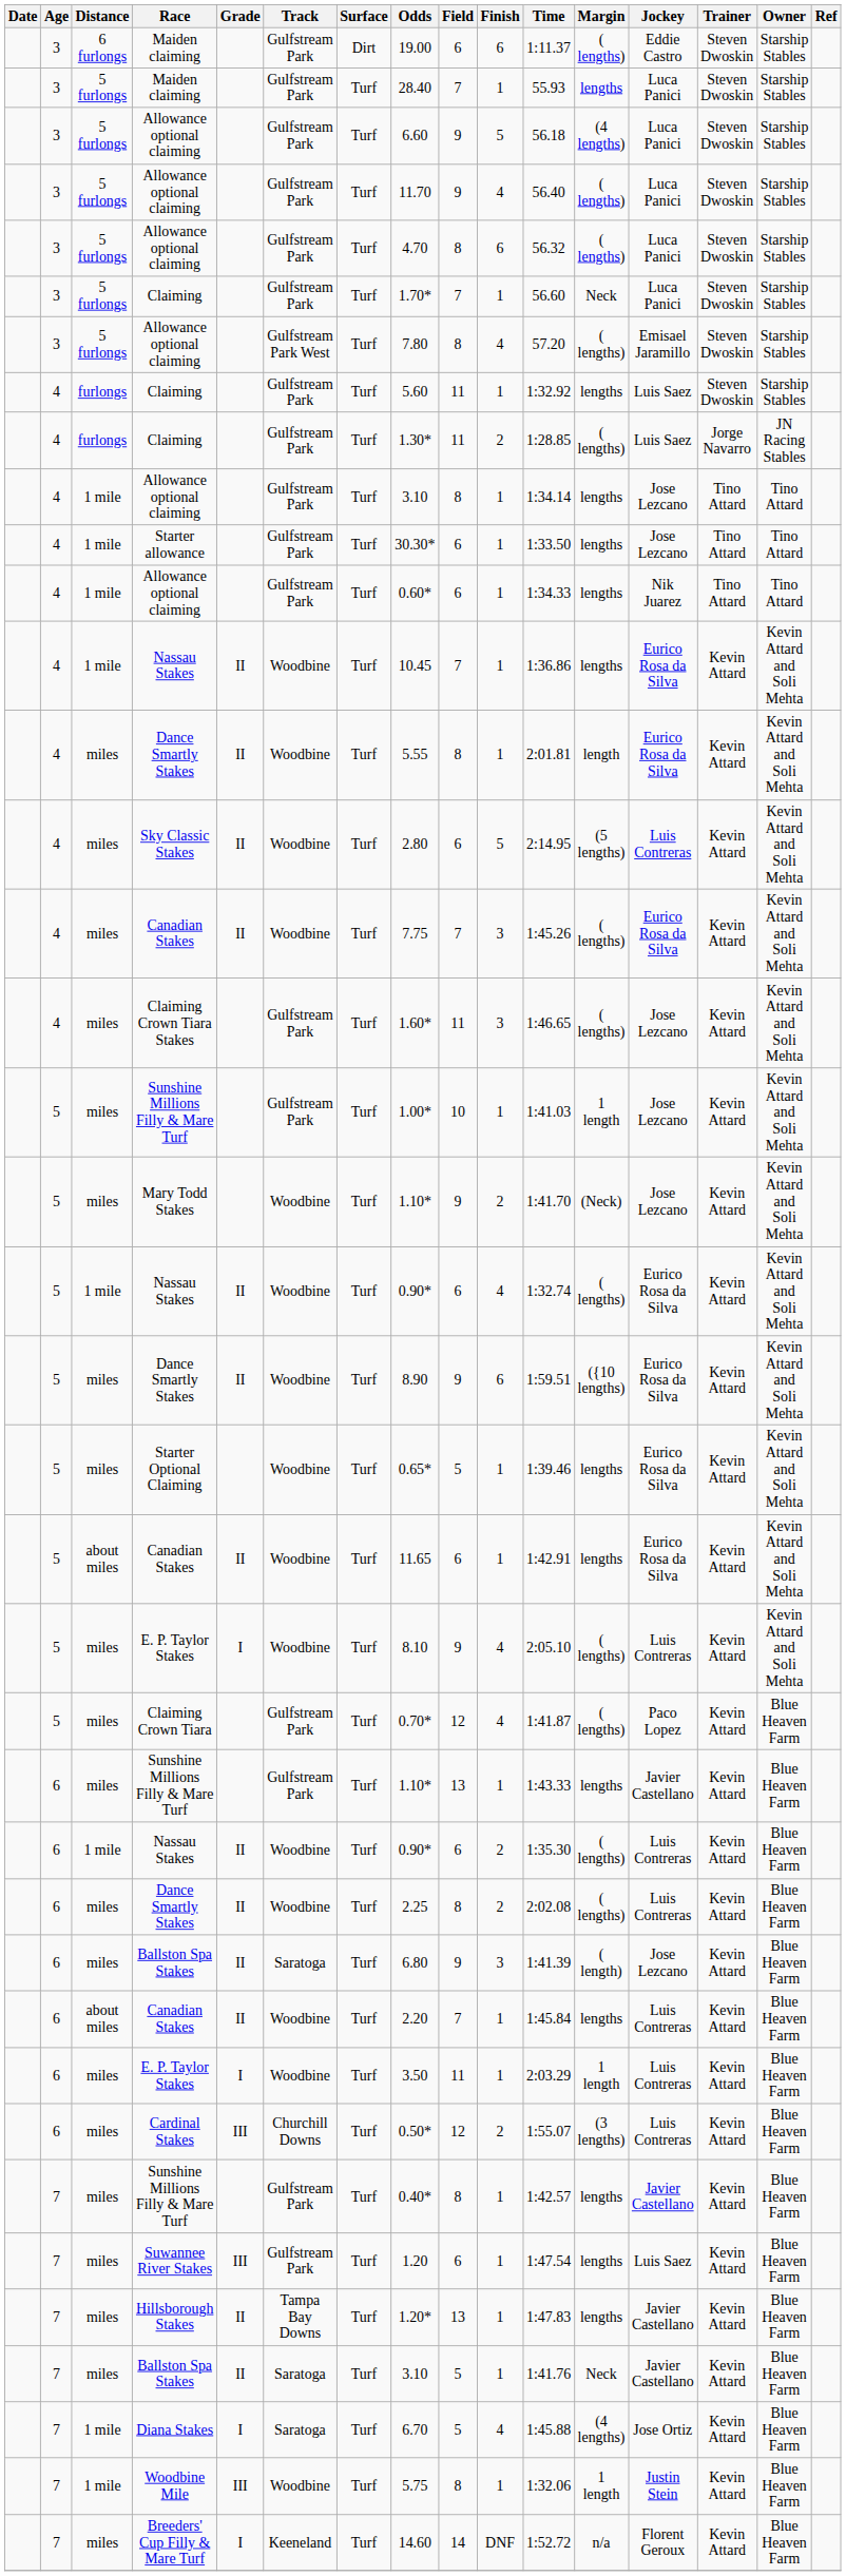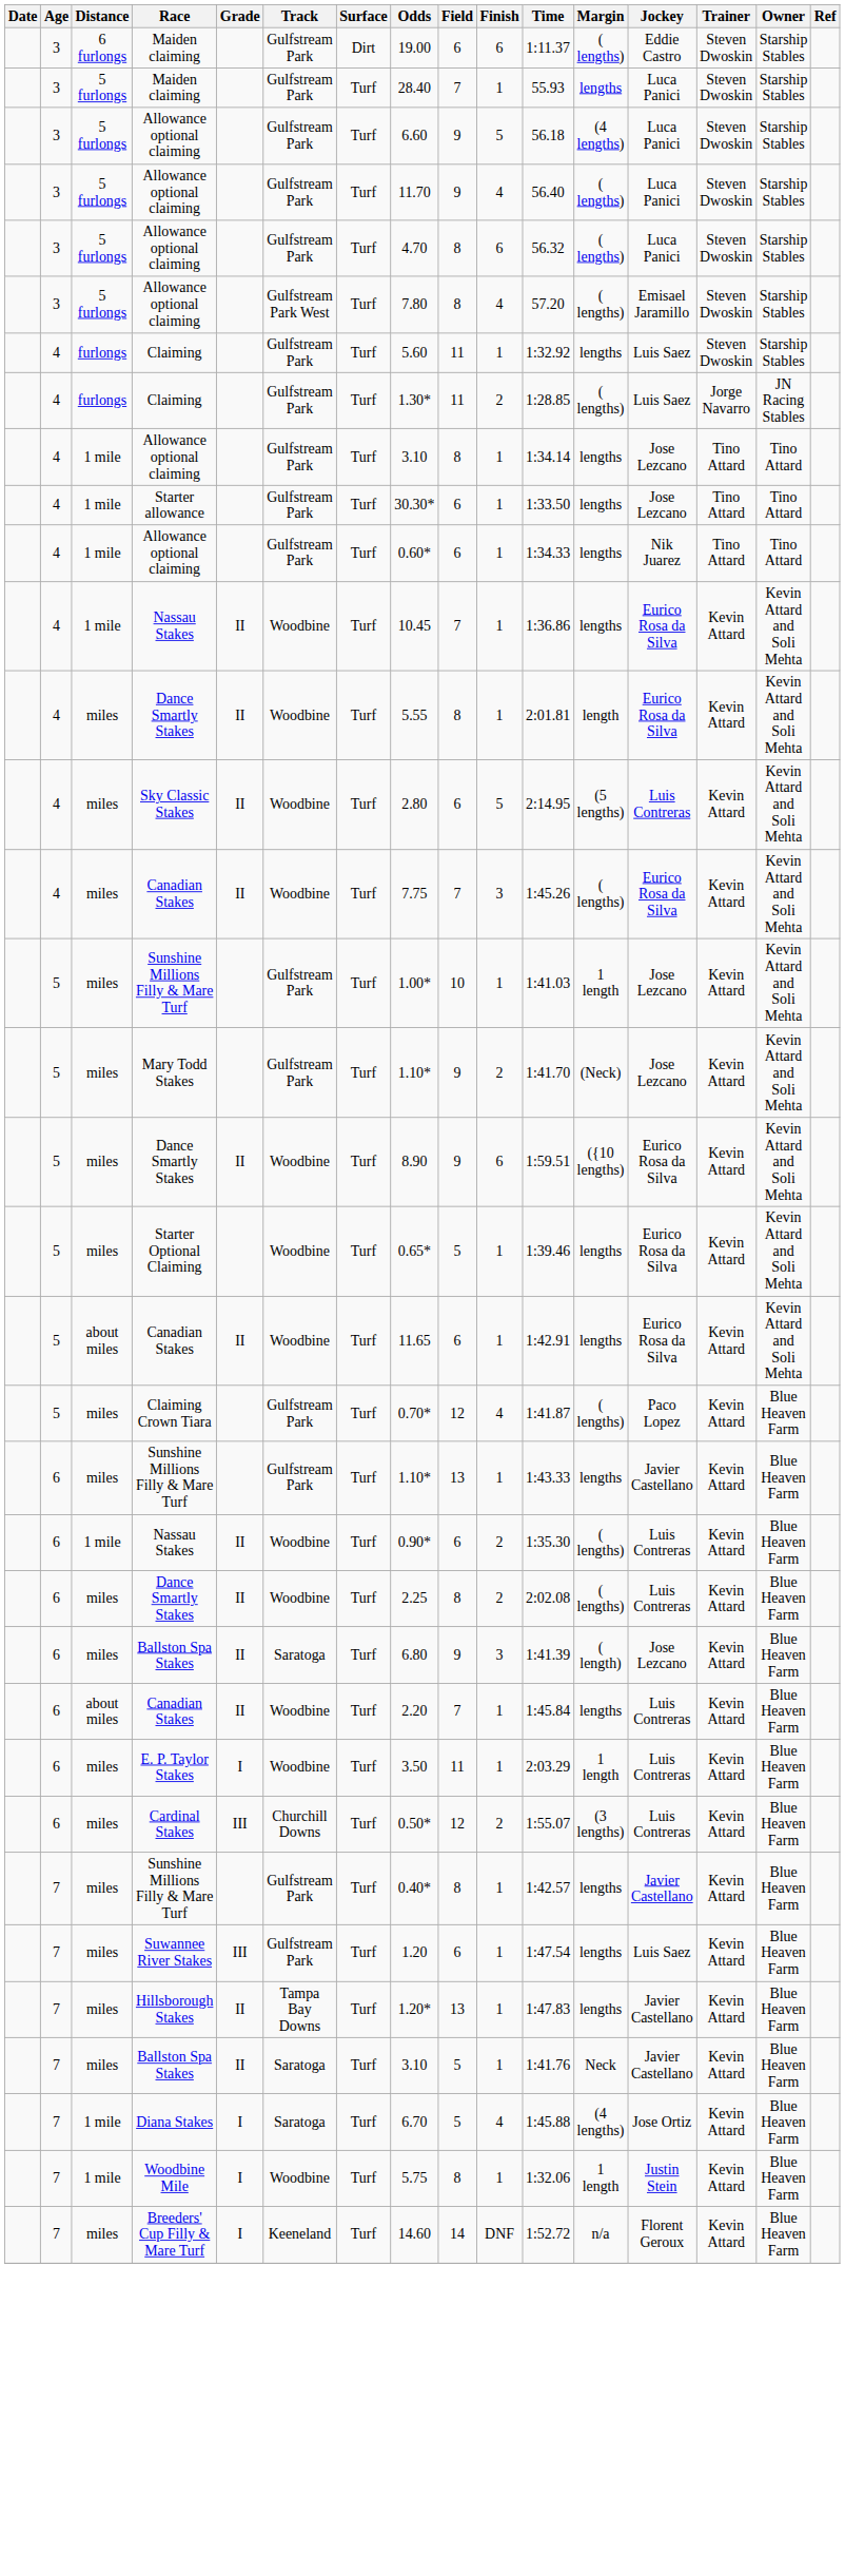 <table class = "wikitable sortable" style="text-align:center; width:95%">
 <tr>
 <th scope="col">Date</th>
 <th scope="col">Age</th>
 <th scope="col">Distance</th>
 <th scope="col">Race</th>
 <th scope="col">Grade</th>
 <th scope="col">Track</th>
 <th scope="col">Surface</th>
 <th scope="col">Odds</th>
 <th scope="col">Field</th>
 <th scope="col">Finish</th>
 <th scope="col">Time</th>
 <th scope="col">Margin</th>
 <th scope="col">Jockey</th>
 <th scope="col">Trainer</th>
 <th scope="col">Owner</th>
 <th scope="col" class="unsortable">Ref</th>
 </tr>
 <tr>
 <td></td>
 <td>3</td>
 <td> 6 <a href='#'>furlongs</a></td>
 <td>Maiden claiming</td>
 <td></td>
 <td>Gulfstream Park</td>
 <td>Dirt</td>
 <td>19.00</td>
 <td>6</td>
 <td>6</td>
 <td>1:11.37</td>
 <td>( <a href='#'>lengths</a>)</td>
 <td>Eddie Castro</td>
 <td>Steven Dwoskin</td>
 <td>Starship Stables</td>
 <td></td>
 </tr>
 <tr>
 <td></td>
 <td>3</td>
 <td> 5 <a href='#'>furlongs</a></td>
 <td>Maiden claiming</td>
 <td></td>
 <td>Gulfstream Park</td>
 <td>Turf</td>
 <td>28.40</td>
 <td>7</td>
 <td>1</td>
 <td>55.93</td>
 <td> <a href='#'>lengths</a></td>
 <td>Luca Panici</td>
 <td>Steven Dwoskin</td>
 <td>Starship Stables</td>
 <td></td>
 </tr>
 <tr>
 <td></td>
 <td>3</td>
 <td> 5 <a href='#'>furlongs</a></td>
 <td>Allowance optional claiming</td>
 <td></td>
 <td>Gulfstream Park</td>
 <td>Turf</td>
 <td>6.60</td>
 <td>9</td>
 <td>5</td>
 <td>56.18</td>
 <td>(4 <a href='#'>lengths</a>)</td>
 <td>Luca Panici</td>
 <td>Steven Dwoskin</td>
 <td>Starship Stables</td>
 <td></td>
 </tr>
 <tr>
 <td></td>
 <td>3</td>
 <td> 5 <a href='#'>furlongs</a></td>
 <td>Allowance optional claiming</td>
 <td></td>
 <td>Gulfstream Park</td>
 <td>Turf</td>
 <td>11.70</td>
 <td>9</td>
 <td>4</td>
 <td>56.40</td>
 <td>( <a href='#'>lengths</a>)</td>
 <td>Luca Panici</td>
 <td>Steven Dwoskin</td>
 <td>Starship Stables</td>
 <td></td>
 </tr>
 <tr>
 <td></td>
 <td>3</td>
 <td> 5 <a href='#'>furlongs</a></td>
 <td>Allowance optional claiming</td>
 <td></td>
 <td>Gulfstream Park</td>
 <td>Turf</td>
 <td>4.70</td>
 <td>8</td>
 <td>6</td>
 <td>56.32</td>
 <td>( <a href='#'>lengths</a>)</td>
-<td>Luca Panici</td>
-<td>Steven Dwoskin</td>
-<td>Starship Stables</td>
-<td></td>
-</tr>
-<tr>
-<td></td>
-<td>3</td>
-<td> 5 <a href='#'>furlongs</a></td>
-<td>Claiming</td>
-<td></td>
-<td>Gulfstream Park</td>
-<td>Turf</td>
-<td>1.70*</td>
-<td>7</td>
-<td>1</td>
-<td>56.60</td>
-<td>Neck</td>
 <td>Luca Panici</td>
 <td>Steven Dwoskin</td>
 <td>Starship Stables</td>
 <td></td>
 </tr>
 <tr>
 <td></td>
 <td>3</td>
 <td> 5 <a href='#'>furlongs</a></td>
 <td>Allowance optional claiming</td>
 <td></td>
 <td>Gulfstream Park West</td>
 <td>Turf</td>
 <td>7.80</td>
 <td>8</td>
 <td>4</td>
 <td>57.20</td>
 <td>( lengths)</td>
 <td>Emisael Jaramillo</td>
 <td>Steven Dwoskin</td>
 <td>Starship Stables</td>
 <td></td>
 </tr>
 <tr>
 <td></td>
 <td>4</td>
 <td>  <a href='#'>furlongs</a></td>
 <td>Claiming</td>
 <td></td>
 <td>Gulfstream Park</td>
 <td>Turf</td>
 <td>5.60</td>
 <td>11</td>
 <td>1</td>
 <td>1:32.92</td>
 <td> lengths</td>
 <td>Luis Saez</td>
 <td>Steven Dwoskin</td>
 <td>Starship Stables</td>
 <td></td>
 </tr>
 <tr>
 <td></td>
 <td>4</td>
 <td>  <a href='#'>furlongs</a></td>
 <td>Claiming</td>
 <td></td>
 <td>Gulfstream Park</td>
 <td>Turf</td>
 <td>1.30*</td>
 <td>11</td>
 <td>2</td>
 <td>1:28.85</td>
 <td>( lengths)</td>
 <td>Luis Saez</td>
 <td>Jorge Navarro</td>
 <td>JN Racing Stables</td>
 <td></td>
 </tr>
 <tr>
 <td></td>
 <td>4</td>
 <td> 1 mile</td>
 <td>Allowance optional claiming</td>
 <td></td>
 <td>Gulfstream Park</td>
 <td>Turf</td>
 <td>3.10</td>
 <td>8</td>
 <td>1</td>
 <td>1:34.14</td>
 <td> lengths</td>
 <td>Jose Lezcano</td>
 <td>Tino Attard</td>
 <td>Tino Attard</td>
 <td></td>
 </tr>
 <tr>
 <td></td>
 <td>4</td>
 <td> 1 mile</td>
 <td>Starter allowance</td>
 <td></td>
 <td>Gulfstream Park</td>
 <td>Turf</td>
 <td>30.30*</td>
 <td>6</td>
 <td>1</td>
 <td>1:33.50</td>
 <td> lengths</td>
 <td>Jose Lezcano</td>
 <td>Tino Attard</td>
 <td>Tino Attard</td>
 <td></td>
 </tr>
 <tr>
 <td></td>
 <td>4</td>
 <td> 1 mile</td>
 <td>Allowance optional claiming</td>
 <td></td>
 <td>Gulfstream Park</td>
 <td>Turf</td>
 <td>0.60*</td>
 <td>6</td>
 <td>1</td>
 <td>1:34.33</td>
 <td> lengths</td>
 <td>Nik Juarez</td>
 <td>Tino Attard</td>
 <td>Tino Attard</td>
 <td></td>
 </tr>
 <tr>
 <td></td>
 <td>4</td>
 <td> 1 mile</td>
 <td><a href='#'>Nassau Stakes</a></td>
 <td>II</td>
 <td>Woodbine</td>
 <td>Turf</td>
 <td>10.45</td>
 <td>7</td>
 <td>1</td>
 <td>1:36.86</td>
 <td> lengths</td>
 <td><a href='#'>Eurico Rosa da Silva</a></td>
 <td>Kevin Attard</td>
 <td>Kevin Attard and Soli Mehta</td>
 <td></td>
 </tr>
 <tr>
 <td></td>
 <td>4</td>
 <td>  miles</td>
 <td><a href='#'>Dance Smartly Stakes</a></td>
 <td>II</td>
 <td>Woodbine</td>
 <td>Turf</td>
 <td>5.55</td>
 <td>8</td>
 <td>1</td>
 <td>2:01.81</td>
 <td> length</td>
 <td><a href='#'>Eurico Rosa da Silva</a></td>
 <td>Kevin Attard</td>
 <td>Kevin Attard and Soli Mehta</td>
 <td></td>
 </tr>
 <tr>
 <td></td>
 <td>4</td>
 <td>  miles</td>
 <td><a href='#'>Sky Classic Stakes</a></td>
 <td>II</td>
 <td>Woodbine</td>
 <td>Turf</td>
 <td>2.80</td>
 <td>6</td>
 <td>5</td>
 <td>2:14.95</td>
 <td>(5 lengths)</td>
 <td><a href='#'>Luis Contreras</a></td>
 <td>Kevin Attard</td>
 <td>Kevin Attard and Soli Mehta</td>
 <td></td>
 </tr>
 <tr>
 <td></td>
 <td>4</td>
 <td>  miles</td>
 <td><a href='#'>Canadian Stakes</a></td>
 <td>II</td>
 <td>Woodbine</td>
 <td>Turf</td>
 <td>7.75</td>
 <td>7</td>
 <td>3</td>
 <td>1:45.26</td>
 <td>( lengths)</td>
 <td><a href='#'>Eurico Rosa da Silva</a></td>
 <td>Kevin Attard</td>
 <td>Kevin Attard and Soli Mehta</td>
 <td></td>
 </tr>
 <tr>
 <td></td>
-<td>4</td>
-<td>  miles</td>
-<td>Claiming Crown Tiara Stakes</td>
-<td></td>
-<td>Gulfstream Park</td>
-<td>Turf</td>
-<td>1.60*</td>
-<td>11</td>
-<td>3</td>
-<td>1:46.65</td>
-<td>( lengths)</td>
-<td>Jose Lezcano</td>
-<td>Kevin Attard</td>
-<td>Kevin Attard and Soli Mehta</td>
-<td></td>
-</tr>
-<tr>
-<td></td>
 <td>5</td>
 <td>  miles</td>
 <td><a href='#'>Sunshine Millions Filly & Mare Turf</a></td>
 <td></td>
 <td>Gulfstream Park</td>
 <td>Turf</td>
 <td>1.00*</td>
 <td>10</td>
 <td>1</td>
 <td>1:41.03</td>
 <td>1 length</td>
 <td>Jose Lezcano</td>
 <td>Kevin Attard</td>
 <td>Kevin Attard and Soli Mehta</td>
 <td></td>
 </tr>
 <tr>
 <td></td>
 <td>5</td>
 <td>  miles</td>
 <td>Mary Todd Stakes</td>
 <td></td>
-<td>Woodbine</td>
+<td>Gulfstream Park</td>
 <td>Turf</td>
 <td>1.10*</td>
 <td>9</td>
 <td>2</td>
 <td>1:41.70</td>
 <td>(Neck)</td>
 <td>Jose Lezcano</td>
-<td>Kevin Attard</td>
-<td>Kevin Attard and Soli Mehta</td>
-<td></td>
-</tr>
-<tr>
-<td></td>
-<td>5</td>
-<td> 1 mile</td>
-<td>Nassau Stakes</td>
-<td>II</td>
-<td>Woodbine</td>
-<td>Turf</td>
-<td>0.90*</td>
-<td>6</td>
-<td>4</td>
-<td>1:32.74</td>
-<td>( lengths)</td>
-<td>Eurico Rosa da Silva</td>
 <td>Kevin Attard</td>
 <td>Kevin Attard and Soli Mehta</td>
 <td></td>
 </tr>
 <tr>
 <td></td>
 <td>5</td>
 <td>  miles</td>
 <td>Dance Smartly Stakes</td>
 <td>II</td>
 <td>Woodbine</td>
 <td>Turf</td>
 <td>8.90</td>
 <td>9</td>
 <td>6</td>
 <td>1:59.51</td>
 <td>({10 lengths)</td>
 <td>Eurico Rosa da Silva</td>
 <td>Kevin Attard</td>
 <td>Kevin Attard and Soli Mehta</td>
 <td></td>
 </tr>
 <tr>
 <td></td>
 <td>5</td>
 <td>  miles</td>
 <td>Starter Optional Claiming</td>
 <td></td>
 <td>Woodbine</td>
 <td>Turf</td>
 <td>0.65*</td>
 <td>5</td>
 <td>1</td>
 <td>1:39.46</td>
 <td> lengths</td>
 <td>Eurico Rosa da Silva</td>
 <td>Kevin Attard</td>
 <td>Kevin Attard and Soli Mehta</td>
 <td></td>
 </tr>
 <tr>
 <td></td>
 <td>5</td>
 <td> about  miles</td>
 <td>Canadian Stakes</td>
 <td> II</td>
 <td>Woodbine</td>
 <td>Turf</td>
 <td>11.65</td>
 <td>6</td>
 <td>1</td>
 <td>1:42.91</td>
 <td> lengths</td>
 <td>Eurico Rosa da Silva</td>
-<td>Kevin Attard</td>
-<td>Kevin Attard and Soli Mehta</td>
-<td></td>
-</tr>
-<tr>
-<td></td>
-<td>5</td>
-<td>  miles</td>
-<td>E. P. Taylor Stakes</td>
-<td>I</td>
-<td>Woodbine</td>
-<td>Turf</td>
-<td>8.10</td>
-<td>9</td>
-<td>4</td>
-<td>2:05.10</td>
-<td>( lengths)</td>
-<td>Luis Contreras</td>
 <td>Kevin Attard</td>
 <td>Kevin Attard and Soli Mehta</td>
 <td></td>
 </tr>
 <tr>
 <td></td>
 <td>5</td>
 <td>  miles</td>
 <td>Claiming Crown Tiara</td>
 <td></td>
 <td>Gulfstream Park</td>
 <td>Turf</td>
 <td>0.70*</td>
 <td>12</td>
 <td>4</td>
 <td>1:41.87</td>
 <td>( lengths)</td>
 <td>Paco Lopez</td>
 <td>Kevin Attard</td>
 <td>Blue Heaven Farm</td>
 <td></td>
 </tr>
 <tr>
 <td></td>
 <td>6</td>
 <td>  miles</td>
 <td>Sunshine Millions Filly & Mare Turf</td>
 <td></td>
 <td>Gulfstream Park</td>
 <td>Turf</td>
 <td>1.10*</td>
 <td>13</td>
 <td>1</td>
 <td>1:43.33</td>
 <td> lengths</td>
 <td>Javier Castellano</td>
 <td>Kevin Attard</td>
 <td>Blue Heaven Farm</td>
 <td></td>
 </tr>
 <tr>
 <td></td>
 <td>6</td>
 <td> 1 mile</td>
 <td>Nassau Stakes</td>
 <td>II</td>
 <td>Woodbine</td>
 <td>Turf</td>
 <td>0.90*</td>
 <td>6</td>
 <td>2</td>
 <td>1:35.30</td>
 <td>( lengths)</td>
 <td>Luis Contreras</td>
 <td>Kevin Attard</td>
 <td>Blue Heaven Farm</td>
 <td></td>
 </tr>
 <tr>
 <td></td>
 <td>6</td>
 <td>  miles</td>
 <td><a href='#'>Dance Smartly Stakes</a></td>
 <td>II</td>
 <td>Woodbine</td>
 <td>Turf</td>
 <td>2.25</td>
 <td>8</td>
 <td>2</td>
 <td>2:02.08</td>
 <td>( lengths)</td>
 <td>Luis Contreras</td>
 <td>Kevin Attard</td>
 <td>Blue Heaven Farm</td>
 <td></td>
 </tr>
 <tr>
 <td></td>
 <td>6</td>
 <td>  miles</td>
 <td><a href='#'>Ballston Spa Stakes</a></td>
 <td>II</td>
 <td>Saratoga</td>
 <td>Turf</td>
 <td>6.80</td>
 <td>9</td>
 <td>3</td>
 <td>1:41.39</td>
 <td>( length)</td>
 <td>Jose Lezcano</td>
 <td>Kevin Attard</td>
 <td>Blue Heaven Farm</td>
 <td></td>
 </tr>
 <tr>
 <td></td>
 <td>6</td>
 <td> about  miles</td>
 <td><a href='#'>Canadian Stakes</a></td>
 <td>II</td>
 <td>Woodbine</td>
 <td>Turf</td>
 <td>2.20</td>
 <td>7</td>
 <td>1</td>
 <td>1:45.84</td>
 <td> lengths</td>
 <td>Luis Contreras</td>
 <td>Kevin Attard</td>
 <td>Blue Heaven Farm</td>
 <td></td>
 </tr>
 <tr>
 <td></td>
 <td>6</td>
 <td>  miles</td>
 <td><a href='#'>E. P. Taylor Stakes</a></td>
 <td>I</td>
 <td>Woodbine</td>
 <td>Turf</td>
 <td>3.50</td>
 <td>11</td>
 <td>1</td>
 <td>2:03.29</td>
 <td>1 length</td>
 <td>Luis Contreras</td>
 <td>Kevin Attard</td>
 <td>Blue Heaven Farm</td>
 <td></td>
 </tr>
 <tr>
 <td></td>
 <td>6</td>
 <td>  miles</td>
 <td><a href='#'>Cardinal Stakes</a></td>
 <td>III</td>
 <td>Churchill Downs</td>
 <td>Turf</td>
 <td>0.50*</td>
 <td>12</td>
 <td>2</td>
 <td>1:55.07</td>
 <td>(3 lengths)</td>
 <td>Luis Contreras</td>
 <td>Kevin Attard</td>
 <td>Blue Heaven Farm</td>
 <td></td>
 </tr>
 <tr>
 <td></td>
 <td>7</td>
 <td>  miles</td>
 <td>Sunshine Millions Filly & Mare Turf</td>
 <td></td>
 <td>Gulfstream Park</td>
 <td>Turf</td>
 <td>0.40*</td>
 <td>8</td>
 <td>1</td>
 <td>1:42.57</td>
 <td> lengths</td>
 <td><a href='#'>Javier Castellano</a></td>
 <td>Kevin Attard</td>
 <td>Blue Heaven Farm</td>
 <td></td>
 </tr>
 <tr>
 <td></td>
 <td>7</td>
 <td>  miles</td>
 <td><a href='#'>Suwannee River Stakes</a></td>
 <td>III</td>
 <td>Gulfstream Park</td>
 <td>Turf</td>
 <td>1.20</td>
 <td>6</td>
 <td>1</td>
 <td>1:47.54</td>
 <td> lengths</td>
 <td>Luis Saez</td>
 <td>Kevin Attard</td>
 <td>Blue Heaven Farm</td>
 <td></td>
 </tr>
 <tr>
 <td></td>
 <td>7</td>
 <td>  miles</td>
 <td><a href='#'>Hillsborough Stakes</a></td>
 <td>II</td>
 <td>Tampa Bay Downs</td>
 <td>Turf</td>
 <td>1.20*</td>
 <td>13</td>
 <td>1</td>
 <td>1:47.83</td>
 <td> lengths</td>
 <td>Javier Castellano</td>
 <td>Kevin Attard</td>
 <td>Blue Heaven Farm</td>
 <td></td>
 </tr>
 <tr>
 <td></td>
 <td>7</td>
 <td>  miles</td>
 <td><a href='#'>Ballston Spa Stakes</a></td>
 <td>II</td>
 <td>Saratoga</td>
 <td>Turf</td>
 <td>3.10</td>
 <td>5</td>
 <td>1</td>
 <td>1:41.76</td>
 <td>Neck</td>
 <td>Javier Castellano</td>
 <td>Kevin Attard</td>
 <td>Blue Heaven Farm</td>
 <td></td>
 </tr>
 <tr>
 <td></td>
 <td>7</td>
 <td> 1 mile</td>
 <td><a href='#'>Diana Stakes</a></td>
 <td>I</td>
 <td>Saratoga</td>
 <td>Turf</td>
 <td>6.70</td>
 <td>5</td>
 <td>4</td>
 <td>1:45.88</td>
 <td>(4 lengths)</td>
 <td>Jose Ortiz</td>
 <td>Kevin Attard</td>
 <td>Blue Heaven Farm</td>
 <td></td>
 </tr>
 <tr>
 <td></td>
 <td>7</td>
 <td> 1 mile</td>
 <td><a href='#'>Woodbine Mile</a></td>
-<td>III</td>
+<td>I</td>
 <td>Woodbine</td>
 <td>Turf</td>
 <td>5.75</td>
 <td>8</td>
 <td>1</td>
 <td>1:32.06</td>
 <td>1 length</td>
 <td><a href='#'>Justin Stein</a></td>
 <td>Kevin Attard</td>
 <td>Blue Heaven Farm</td>
 <td></td>
 </tr>
 <tr>
 <td></td>
 <td>7</td>
 <td>  miles</td>
 <td><a href='#'>Breeders' Cup Filly & Mare Turf</a></td>
 <td>I</td>
 <td>Keeneland</td>
 <td>Turf</td>
 <td>14.60</td>
 <td>14</td>
 <td>DNF</td>
 <td>1:52.72</td>
 <td>n/a</td>
 <td>Florent Geroux</td>
 <td>Kevin Attard</td>
 <td>Blue Heaven Farm</td>
 <td></td>
 </tr>
 <tr>
 </tr>
 </table>
